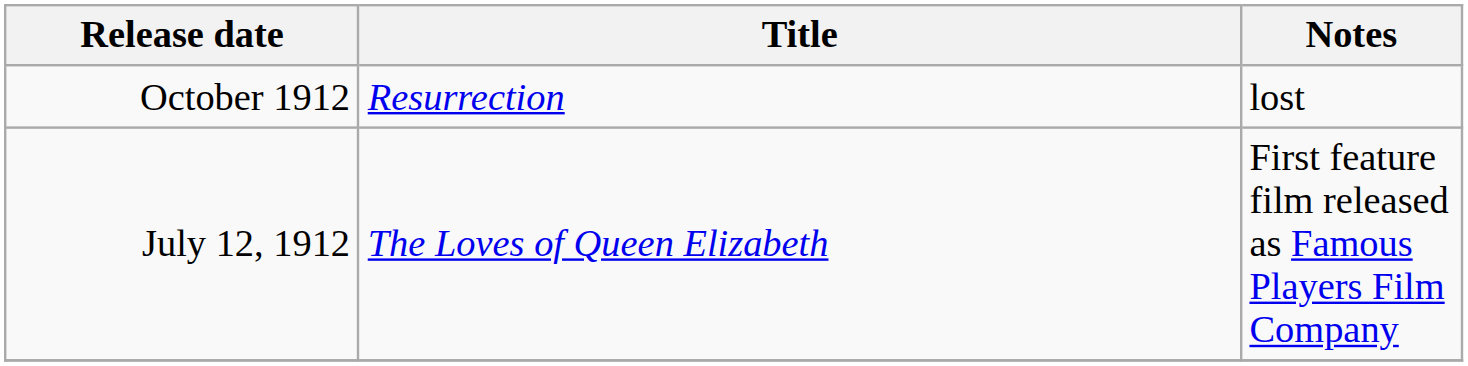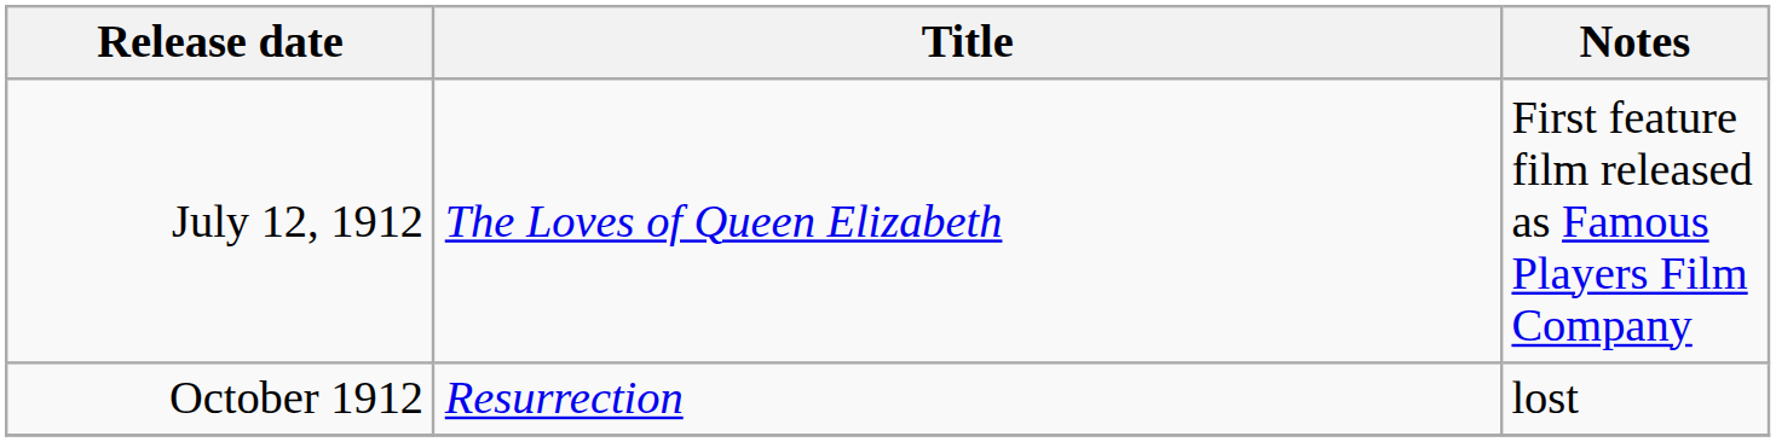 <table class="wikitable sortable">
 <tr>
 <th style="width:8.75em;">Release date</th>
 <th style="width:22.5em;">Title</th>
 <th>Notes</th>
 </tr>
 <tr>
+<td style="text-align:right;">July 12, 1912</td>
+<td><em><a href='#'>The Loves of Queen Elizabeth</a></em></td>
+<td>First feature film released as <a href='#'>Famous Players Film Company</a></td>
+</tr>
+<tr>
 <td style="text-align:right;">October 1912</td>
 <td><em><a href='#'>Resurrection</a></em></td>
 <td>lost</td>
 </tr>
 <tr>
-<td style="text-align:right;">July 12, 1912</td>
-<td><em><a href='#'>The Loves of Queen Elizabeth</a></em></td>
-<td>First feature film released as <a href='#'>Famous Players Film Company</a></td>
-</tr>
-<tr>
 </tr>
 </table>
